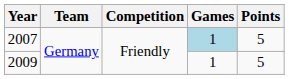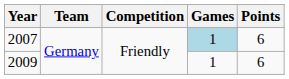 <table class="wikitable">
 <tr>
 <th>Year</th>
 <th>Team</th>
 <th>Competition</th>
 <th>Games</th>
 <th>Points</th>
 </tr>
 <tr align="center">
 <td>2007</td>
 <td rowspan=2><a href='#'>Germany</a></td>
 <td rowspan=2>Friendly</td>
 <td style="background: lightblue;">1</td>
-<td>5</td>
+<td>6</td>
 </tr>
 <tr align="center">
 <td>2009</td>
 <td>1</td>
-<td>5</td>
+<td>6</td>
 </tr>
 </table>
